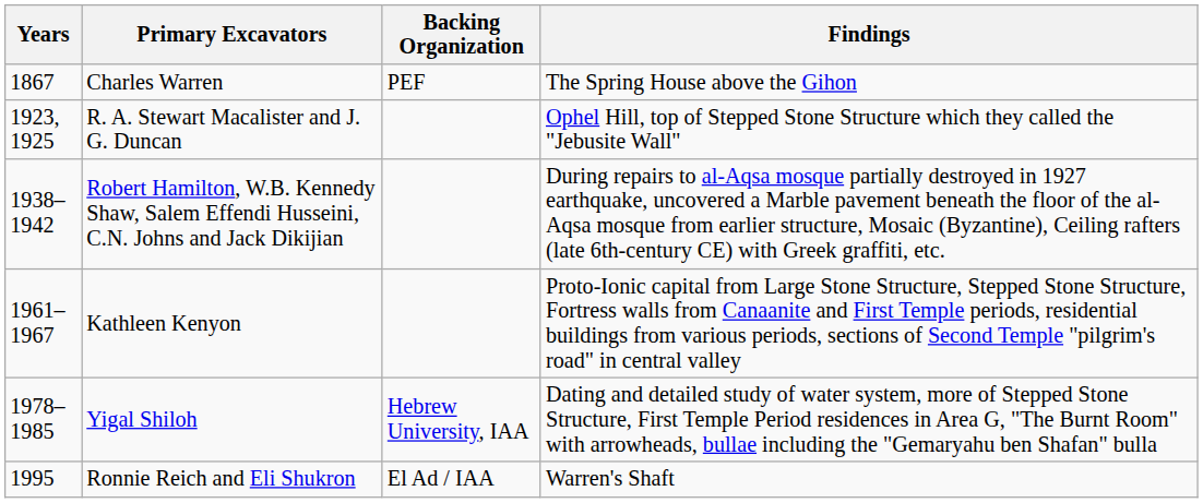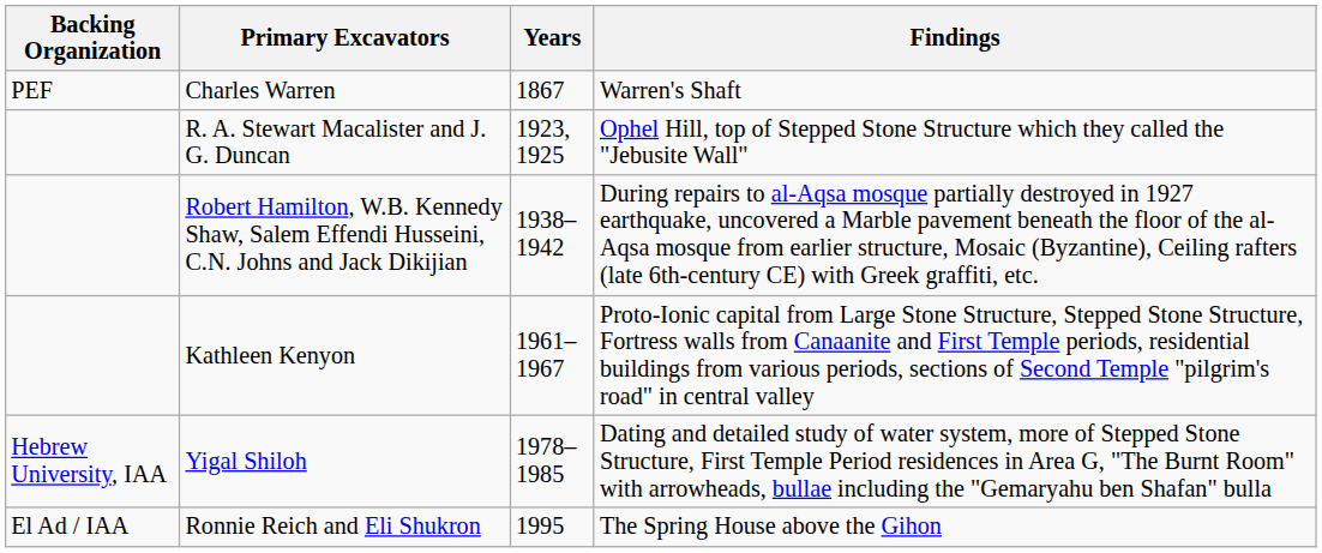 <table class="wikitable sortable">
 <tr>
+<th>Backing Organization</th>
+<th>Primary Excavators</th>
 <th>Years</th>
-<th>Primary Excavators</th>
-<th>Backing Organization</th>
 <th>Findings</th>
 </tr>
 <tr>
+<td>PEF</td>
+<td>Charles Warren</td>
 <td>1867</td>
-<td>Charles Warren</td>
-<td>PEF</td>
-<td>The Spring House above the <a href='#'>Gihon</a></td>
+<td>Warren's Shaft</td>
 </tr>
 <tr>
+<td></td>
+<td>R. A. Stewart Macalister and J. G. Duncan</td>
 <td>1923, 1925</td>
-<td>R. A. Stewart Macalister and J. G. Duncan</td>
-<td></td>
 <td><a href='#'>Ophel</a> Hill, top of Stepped Stone Structure which they called the "Jebusite Wall"</td>
 </tr>
 <tr>
+<td></td>
+<td><a href='#'>Robert Hamilton</a>, W.B. Kennedy Shaw, Salem Effendi Husseini, C.N. Johns and Jack Dikijian</td>
 <td>1938–1942</td>
-<td><a href='#'>Robert Hamilton</a>, W.B. Kennedy Shaw, Salem Effendi Husseini, C.N. Johns and Jack Dikijian</td>
-<td></td>
 <td>During repairs to <a href='#'>al-Aqsa mosque</a> partially destroyed in 1927 earthquake, uncovered a Marble pavement beneath the floor of the al-Aqsa mosque from earlier structure, Mosaic (Byzantine), Ceiling rafters (late 6th-century CE) with Greek graffiti, etc.</td>
 </tr>
 <tr>
+<td></td>
+<td>Kathleen Kenyon</td>
 <td>1961–1967</td>
-<td>Kathleen Kenyon</td>
-<td></td>
 <td>Proto-Ionic capital from Large Stone Structure, Stepped Stone Structure, Fortress walls from <a href='#'>Canaanite</a> and <a href='#'>First Temple</a> periods, residential buildings from various periods, sections of <a href='#'>Second Temple</a> "pilgrim's road" in central valley</td>
 </tr>
 <tr>
+<td><a href='#'>Hebrew University</a>, IAA</td>
+<td><a href='#'>Yigal Shiloh</a></td>
 <td>1978–1985</td>
-<td><a href='#'>Yigal Shiloh</a></td>
-<td><a href='#'>Hebrew University</a>, IAA</td>
 <td>Dating and detailed study of water system, more of Stepped Stone Structure, First Temple Period residences in Area G, "The Burnt Room" with arrowheads, <a href='#'>bullae</a> including the "Gemaryahu ben Shafan" bulla</td>
 </tr>
 <tr>
+<td>El Ad / IAA</td>
+<td>Ronnie Reich and <a href='#'>Eli Shukron</a></td>
 <td>1995</td>
-<td>Ronnie Reich and <a href='#'>Eli Shukron</a></td>
-<td>El Ad / IAA</td>
-<td>Warren's Shaft</td>
+<td>The Spring House above the <a href='#'>Gihon</a></td>
 </tr>
 </table>
